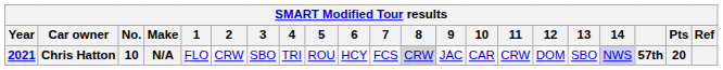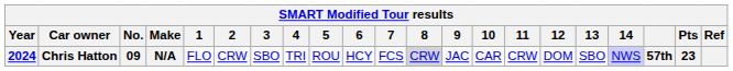 <table class="wikitable" style="text-align:center; font-size:75%">
 <tr>
 <th colspan=38><a href='#'>SMART Modified Tour</a> results</th>
 </tr>
 <tr>
 <th>Year</th>
 <th>Car owner</th>
 <th>No.</th>
 <th>Make</th>
 <th>1</th>
 <th>2</th>
 <th>3</th>
 <th>4</th>
 <th>5</th>
 <th>6</th>
 <th>7</th>
 <th>8</th>
 <th>9</th>
 <th>10</th>
 <th>11</th>
 <th>12</th>
 <th>13</th>
 <th>14</th>
 <th></th>
 <th>Pts</th>
 <th>Ref</th>
 </tr>
 <tr>
-<th><a href='#'>2021</a></th>
+<th><a href='#'>2024</a></th>
 <th>Chris Hatton</th>
-<th>10</th>
+<th>09</th>
 <th>N/A</th>
 <td><a href='#'>FLO</a></td>
 <td><a href='#'>CRW</a></td>
 <td><a href='#'>SBO</a></td>
 <td><a href='#'>TRI</a></td>
 <td><a href='#'>ROU</a></td>
 <td><a href='#'>HCY</a></td>
 <td><a href='#'>FCS</a></td>
 <td style="background: lightgrey;"><a href='#'>CRW</a></td>
 <td><a href='#'>JAC</a></td>
 <td><a href='#'>CAR</a></td>
 <td><a href='#'>CRW</a></td>
 <td><a href='#'>DOM</a></td>
 <td><a href='#'>SBO</a></td>
 <td style="background:#CFCFFF;"><a href='#'>NWS</a><br></td>
 <th>57th</th>
-<th>20</th>
+<th>23</th>
 <th></th>
 </tr>
 </table>
